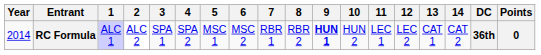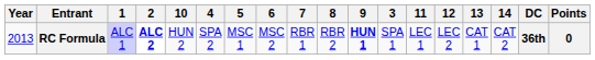 <table class="wikitable" style="text-align:center; font-size:85%">
 <tr>
 <th>Year</th>
 <th>Entrant</th>
 <th>1</th>
 <th>2</th>
-<th>3</th>
+<th>10</th>
 <th>4</th>
 <th>5</th>
 <th>6</th>
 <th>7</th>
 <th>8</th>
 <th>9</th>
-<th>10</th>
+<th>3</th>
 <th>11</th>
 <th>12</th>
 <th>13</th>
 <th>14</th>
 <th>DC</th>
 <th>Points</th>
 </tr>
 <tr>
-<td><a href='#'>2014</a></td>
+<td><a href='#'>2013</a></td>
 <th nowrap>RC Formula</th>
 <td style="background:#cfcfff;"><a href='#'>ALC<br>1</a><br></td>
-<td style="background:#ffffff;"><a href='#'>ALC<br>2</a><br></td>
-<td style="background:#;"><a href='#'>SPA<br>1</a><br></td>
+<td style="background:#ffffff;"><strong><a href='#'>ALC<br>2</a><br></strong></td>
+<td style="background:#;"><a href='#'>HUN<br>2</a><br></td>
 <td style="background:#;"><a href='#'>SPA<br>2</a><br></td>
 <td style="background:#;"><a href='#'>MSC<br>1</a><br></td>
 <td style="background:#;"><a href='#'>MSC<br>2</a><br></td>
 <td style="background:#;"><a href='#'>RBR<br>1</a><br></td>
 <td style="background:#;"><a href='#'>RBR<br>2</a><br></td>
 <td style="background:#;"><strong><a href='#'>HUN<br>1</a><br></strong></td>
-<td style="background:#;"><a href='#'>HUN<br>2</a><br></td>
+<td style="background:#;"><a href='#'>SPA<br>1</a><br></td>
 <td style="background:#;"><a href='#'>LEC<br>1</a><br></td>
 <td style="background:#;"><a href='#'>LEC<br>2</a><br></td>
 <td style="background:#;"><a href='#'>CAT<br>1</a><br></td>
 <td style="background:#;"><a href='#'>CAT<br>2</a><br></td>
 <th>36th</th>
 <th>0</th>
 </tr>
 </table>
